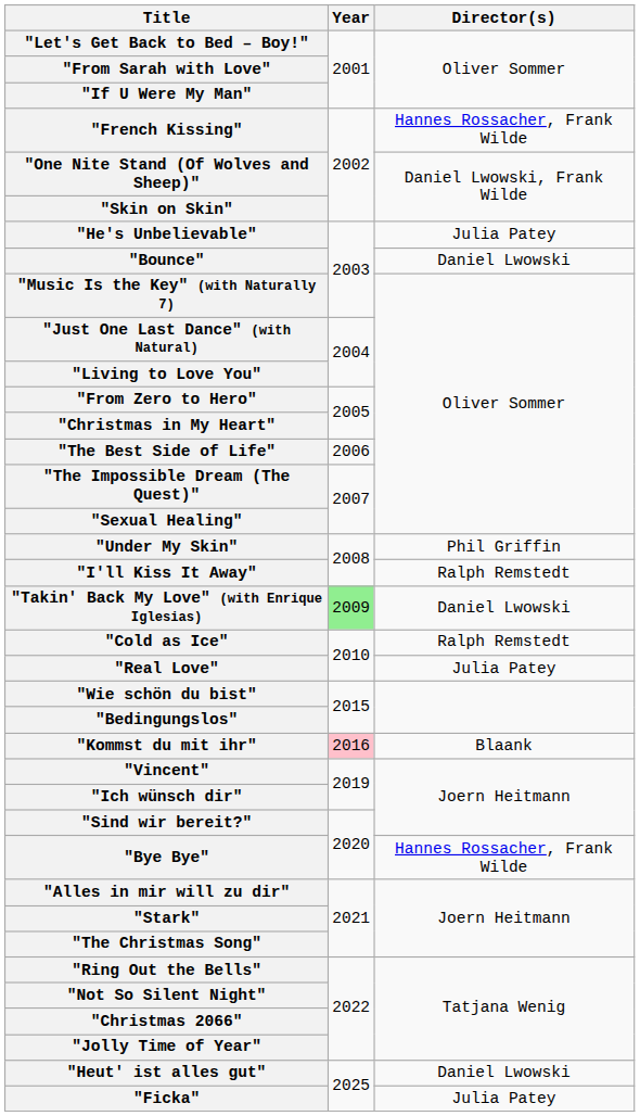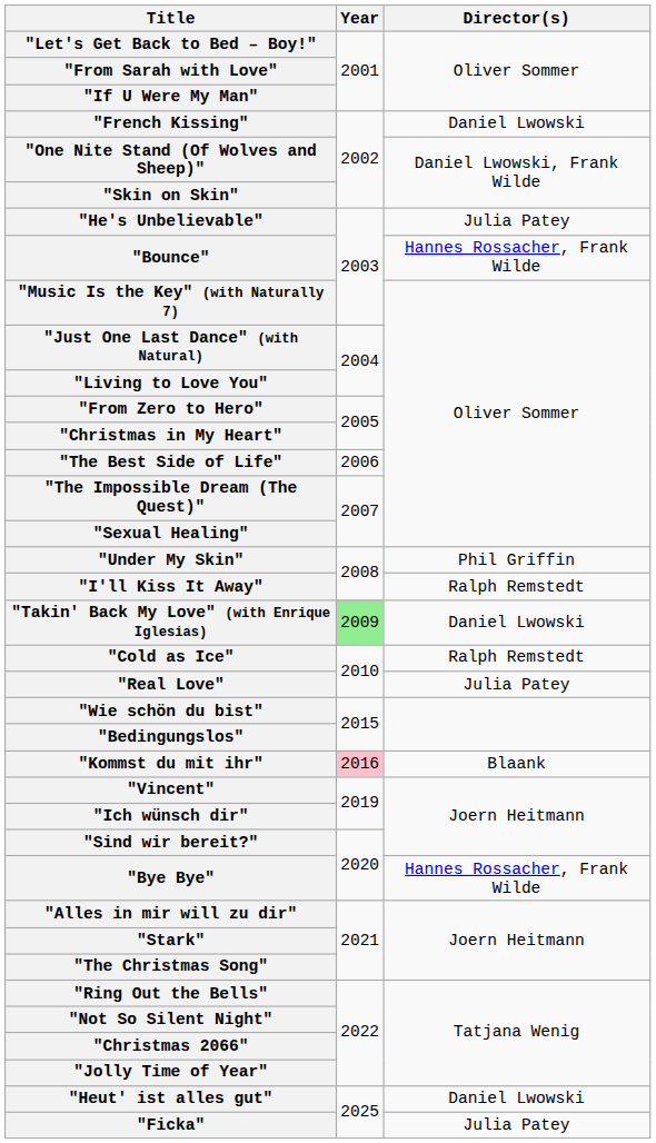 <table class="wikitable plainrowheaders" style="text-align:center;">
 <tr>
 <th scope="col" style="width:20em;">Title</th>
 <th scope="col">Year</th>
 <th scope="col" style="width:16em;">Director(s)</th>
 </tr>
 <tr>
 <th scope="row">"Let's Get Back to Bed – Boy!"</th>
 <td rowspan="3">2001</td>
 <td rowspan="3">Oliver Sommer</td>
 </tr>
 <tr>
 <th scope="row">"From Sarah with Love"</th>
 </tr>
 <tr>
 <th scope="row">"If U Were My Man"</th>
 </tr>
 <tr>
 <th scope="row">"French Kissing"</th>
 <td rowspan="3">2002</td>
-<td><a href='#'>Hannes Rossacher</a>, Frank Wilde</td>
+<td>Daniel Lwowski</td>
 </tr>
 <tr>
 <th scope="row">"One Nite Stand (Of Wolves and Sheep)"</th>
 <td rowspan="2">Daniel Lwowski, Frank Wilde</td>
 </tr>
 <tr>
 <th scope="row">"Skin on Skin"</th>
 </tr>
 <tr>
 <th scope="row">"He's Unbelievable"</th>
 <td rowspan="3">2003</td>
 <td>Julia Patey</td>
 </tr>
 <tr>
 <th scope="row">"Bounce"</th>
-<td>Daniel Lwowski</td>
+<td><a href='#'>Hannes Rossacher</a>, Frank Wilde</td>
 </tr>
 <tr>
 <th scope="row">"Music Is the Key" <small>(with Naturally 7)</small></th>
 <td rowspan="8">Oliver Sommer</td>
 </tr>
 <tr>
 <th scope="row">"Just One Last Dance" <small>(with Natural)</small></th>
 <td rowspan="2">2004</td>
 </tr>
 <tr>
 <th scope="row">"Living to Love You"</th>
 </tr>
 <tr>
 <th scope="row">"From Zero to Hero"</th>
 <td rowspan="2">2005</td>
 </tr>
 <tr>
 <th scope="row">"Christmas in My Heart"</th>
 </tr>
 <tr>
 <th scope="row">"The Best Side of Life"</th>
 <td>2006</td>
 </tr>
 <tr>
 <th scope="row">"The Impossible Dream (The Quest)"</th>
 <td rowspan="2">2007</td>
 </tr>
 <tr>
 <th scope="row">"Sexual Healing"</th>
 </tr>
 <tr>
 <th scope="row">"Under My Skin"</th>
 <td rowspan="2">2008</td>
 <td>Phil Griffin</td>
 </tr>
 <tr>
 <th scope="row">"I'll Kiss It Away"</th>
 <td>Ralph Remstedt</td>
 </tr>
 <tr>
 <th scope="row">"Takin' Back My Love" <small>(with Enrique Iglesias)</small></th>
 <td style="background: lightgreen;">2009</td>
 <td>Daniel Lwowski</td>
 </tr>
 <tr>
 <th scope="row">"Cold as Ice"</th>
 <td rowspan="2">2010</td>
 <td>Ralph Remstedt</td>
 </tr>
 <tr>
 <th scope="row">"Real Love"</th>
 <td>Julia Patey</td>
 </tr>
 <tr>
 <th scope="row">"Wie schön du bist"</th>
 <td rowspan="2">2015</td>
 <td rowspan="2"></td>
 </tr>
 <tr>
 <th scope="row">"Bedingungslos"</th>
 </tr>
 <tr>
 <th scope="row">"Kommst du mit ihr"</th>
 <td style="background: pink;">2016</td>
 <td>Blaank</td>
 </tr>
 <tr>
 <th scope="row">"Vincent"</th>
 <td rowspan="2">2019</td>
 <td rowspan="3">Joern Heitmann</td>
 </tr>
 <tr>
 <th scope="row">"Ich wünsch dir"</th>
 </tr>
 <tr>
 <th scope="row">"Sind wir bereit?"</th>
 <td rowspan="2">2020</td>
 </tr>
 <tr>
 <th scope="row">"Bye Bye"</th>
 <td><a href='#'>Hannes Rossacher</a>, Frank Wilde</td>
 </tr>
 <tr>
 <th scope="row">"Alles in mir will zu dir"</th>
 <td rowspan="3">2021</td>
 <td rowspan="3">Joern Heitmann</td>
 </tr>
 <tr>
 <th scope="row">"Stark"</th>
 </tr>
 <tr>
 <th scope="row">"The Christmas Song"</th>
 </tr>
 <tr>
 <th scope="row">"Ring Out the Bells"</th>
 <td rowspan="4">2022</td>
 <td rowspan="4">Tatjana Wenig</td>
 </tr>
 <tr>
 <th scope="row">"Not So Silent Night"</th>
 </tr>
 <tr>
 <th scope="row">"Christmas 2066"</th>
 </tr>
 <tr>
 <th scope="row">"Jolly Time of Year"</th>
 </tr>
 <tr>
 <th scope="row">"Heut' ist alles gut"</th>
 <td rowspan="2">2025</td>
 <td>Daniel Lwowski</td>
 </tr>
 <tr>
 <th scope="row">"Ficka"</th>
 <td>Julia Patey</td>
 </tr>
 <tr>
 </tr>
 </table>
